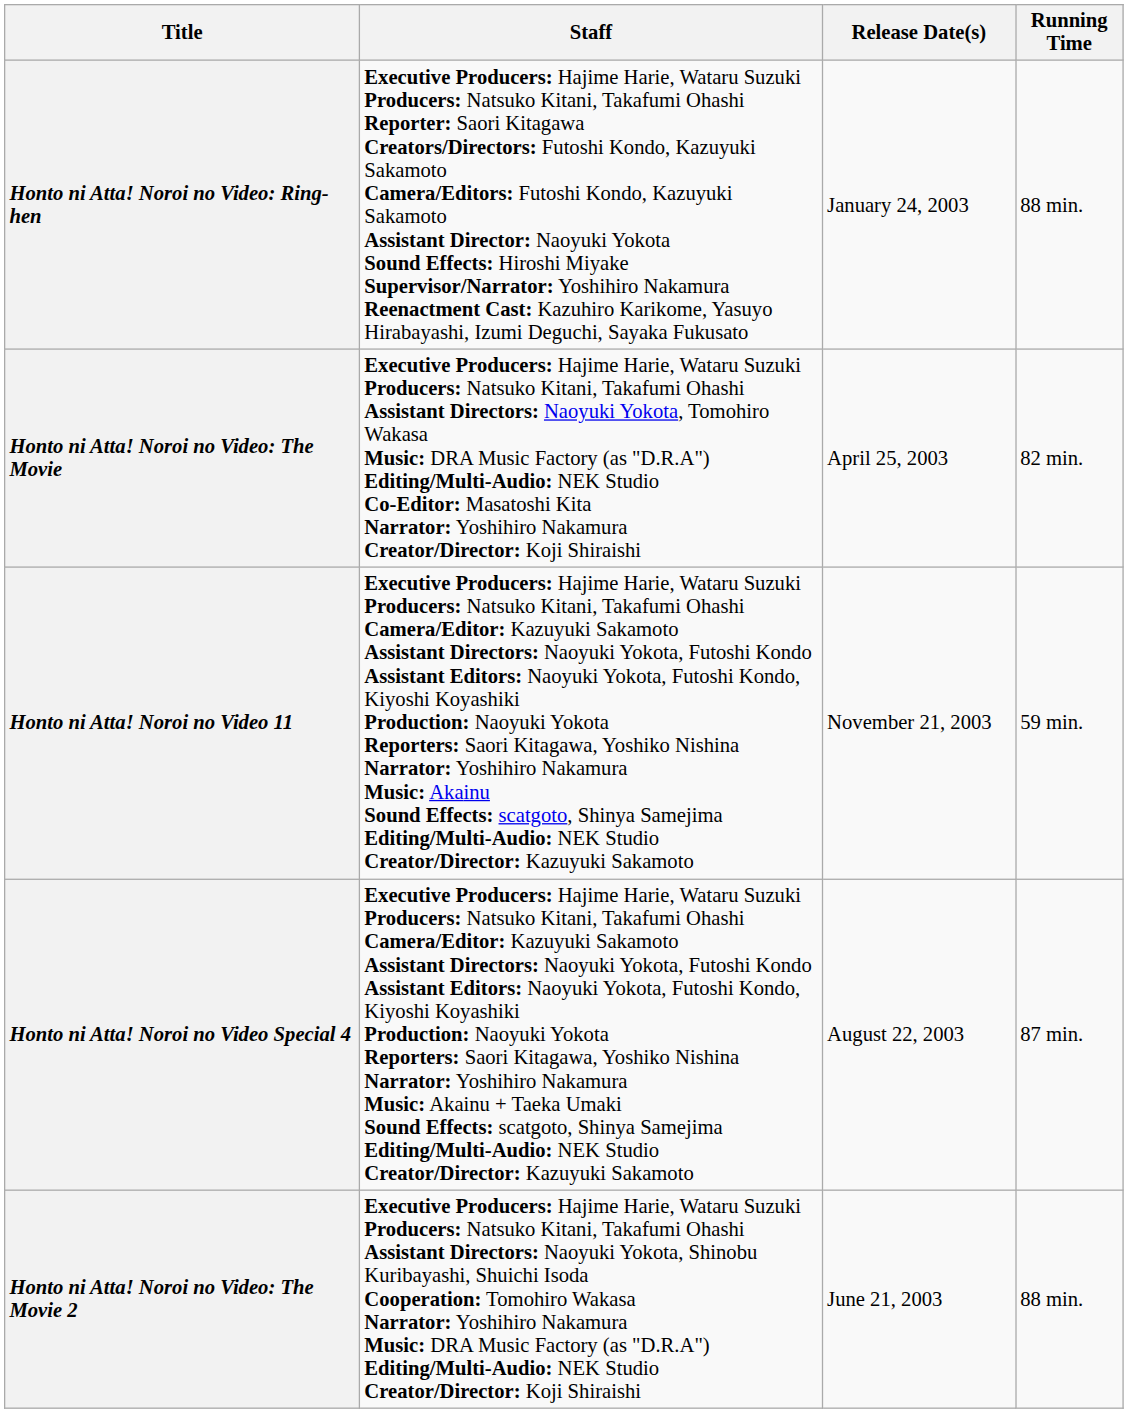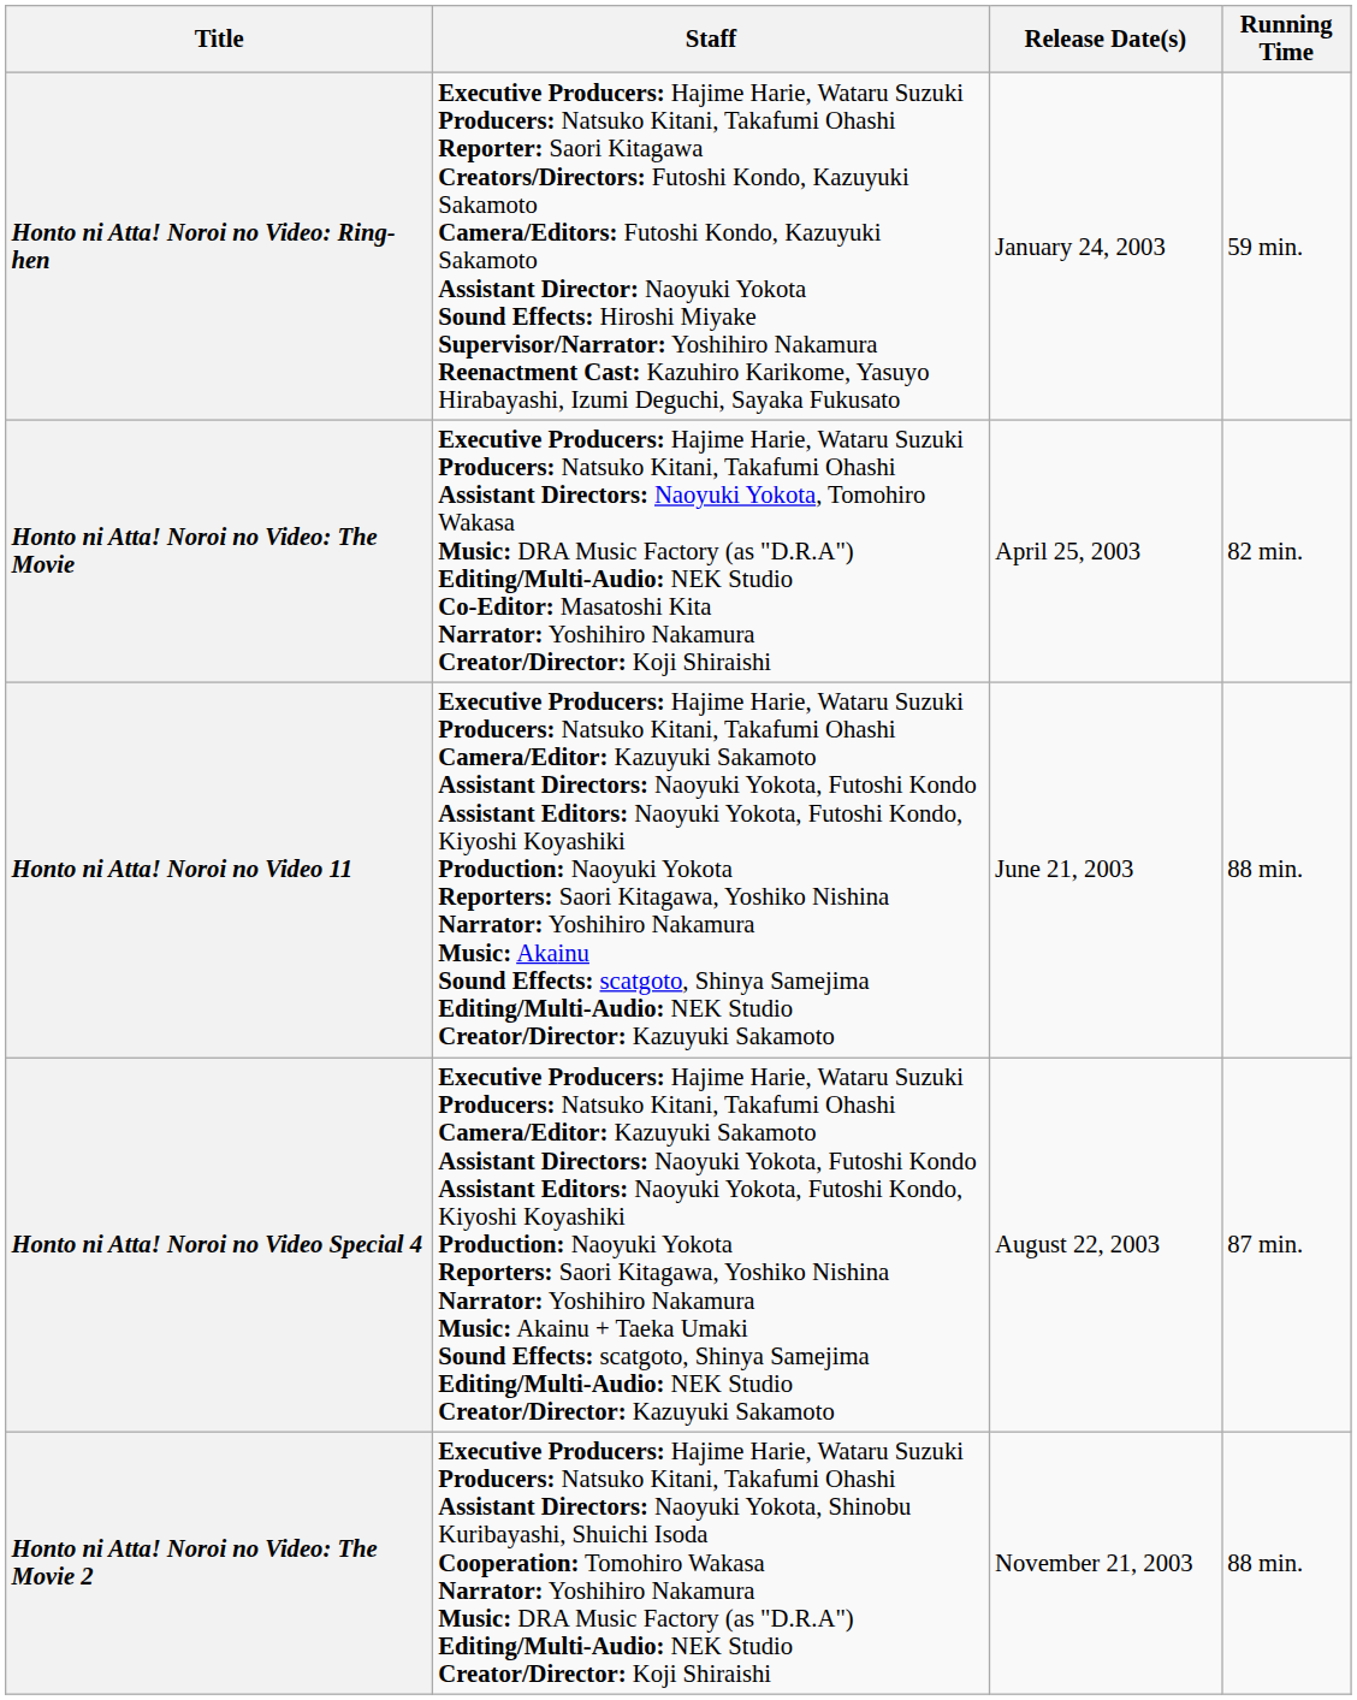 <table class="wikitable mw-collapsible mw-collapsed">
 <tr>
 <th style=width:20.0em>Title</th>
 <th style="width:25.0em">Staff</th>
 <th style="width:10.0em">Release Date(s)</th>
 <th style="width:5.0em">Running Time</th>
 </tr>
 <tr>
 <th style="text-align:left"><em>Honto ni Atta! Noroi no Video: Ring-hen</em></th>
 <td><strong>Executive Producers:</strong> Hajime Harie, Wataru Suzuki<br><strong>Producers:</strong> Natsuko Kitani, Takafumi Ohashi<br><strong>Reporter:</strong> Saori Kitagawa<br><strong>Creators/Directors:</strong> Futoshi Kondo, Kazuyuki Sakamoto<br><strong>Camera/Editors:</strong> Futoshi Kondo, Kazuyuki Sakamoto<br><strong>Assistant Director:</strong> Naoyuki Yokota<br><strong>Sound Effects:</strong> Hiroshi Miyake<br><strong>Supervisor/Narrator:</strong> Yoshihiro Nakamura<br><strong>Reenactment Cast:</strong> Kazuhiro Karikome, Yasuyo Hirabayashi, Izumi Deguchi, Sayaka Fukusato</td>
 <td>January 24, 2003</td>
-<td>88 min.</td>
+<td>59 min.</td>
 </tr>
 <tr>
 <th style="text-align:left"><em>Honto ni Atta! Noroi no Video: The Movie</em></th>
 <td><strong>Executive Producers:</strong> Hajime Harie, Wataru Suzuki<br><strong>Producers:</strong> Natsuko Kitani, Takafumi Ohashi<br><strong>Assistant Directors:</strong> <a href='#'>Naoyuki Yokota</a>, Tomohiro Wakasa<br><strong>Music:</strong> DRA Music Factory (as "D.R.A")<br><strong>Editing/Multi-Audio:</strong> NEK Studio<br><strong>Co-Editor:</strong> Masatoshi Kita<br><strong>Narrator:</strong> Yoshihiro Nakamura<br><strong>Creator/Director:</strong> Koji Shiraishi</td>
 <td>April 25, 2003</td>
 <td>82 min.</td>
 </tr>
 <tr>
 <th style="text-align:left"><em>Honto ni Atta! Noroi no Video 11</em></th>
 <td><strong>Executive Producers:</strong> Hajime Harie, Wataru Suzuki<br><strong>Producers:</strong> Natsuko Kitani, Takafumi Ohashi<br><strong>Camera/Editor:</strong> Kazuyuki Sakamoto<br><strong>Assistant Directors:</strong> Naoyuki Yokota, Futoshi Kondo<br><strong>Assistant Editors:</strong> Naoyuki Yokota, Futoshi Kondo, Kiyoshi Koyashiki<br><strong>Production:</strong> Naoyuki Yokota<br><strong>Reporters:</strong> Saori Kitagawa, Yoshiko Nishina<br><strong>Narrator:</strong> Yoshihiro Nakamura<br><strong>Music:</strong> <a href='#'><span>Aka</span>inu</a><br><strong>Sound Effects:</strong> <a href='#'>scatgoto</a>, Shinya Samejima<br><strong>Editing/Multi-Audio:</strong> NEK Studio<br><strong>Creator/Director:</strong> Kazuyuki Sakamoto</td>
-<td>November 21, 2003</td>
-<td>59 min.</td>
+<td>June 21, 2003</td>
+<td>88 min.</td>
 </tr>
 <tr>
 <th style="text-align:left"><em>Honto ni Atta! Noroi no Video Special 4</em></th>
 <td><strong>Executive Producers:</strong> Hajime Harie, Wataru Suzuki<br><strong>Producers:</strong> Natsuko Kitani, Takafumi Ohashi<br><strong>Camera/Editor:</strong> Kazuyuki Sakamoto<br><strong>Assistant Directors:</strong> Naoyuki Yokota, Futoshi Kondo<br><strong>Assistant Editors:</strong> Naoyuki Yokota, Futoshi Kondo, Kiyoshi Koyashiki<br><strong>Production:</strong> Naoyuki Yokota<br><strong>Reporters:</strong> Saori Kitagawa, Yoshiko Nishina<br><strong>Narrator:</strong> Yoshihiro Nakamura<br><strong>Music:</strong> <span>Aka</span>inu + Taeka Umaki<br><strong>Sound Effects:</strong> scatgoto, Shinya Samejima<br><strong>Editing/Multi-Audio:</strong> NEK Studio<br><strong>Creator/Director:</strong> Kazuyuki Sakamoto</td>
 <td>August 22, 2003</td>
 <td>87 min.</td>
 </tr>
 <tr>
 <th style="text-align:left"><em>Honto ni Atta! Noroi no Video: The Movie 2</em></th>
 <td><strong>Executive Producers:</strong> Hajime Harie, Wataru Suzuki<br><strong>Producers:</strong> Natsuko Kitani, Takafumi Ohashi<br><strong>Assistant Directors:</strong> Naoyuki Yokota, Shinobu Kuribayashi, Shuichi Isoda<br><strong>Cooperation:</strong> Tomohiro Wakasa<br><strong>Narrator:</strong> Yoshihiro Nakamura<br><strong>Music:</strong> DRA Music Factory (as "D.R.A")<br><strong>Editing/Multi-Audio:</strong> NEK Studio<br><strong>Creator/Director:</strong> Koji Shiraishi</td>
-<td>June 21, 2003</td>
+<td>November 21, 2003</td>
 <td>88 min.</td>
 </tr>
 </table>
